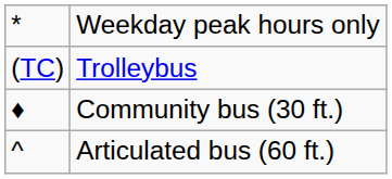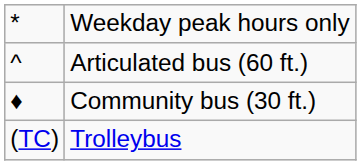 <table class="wikitable">
 <tr>
 <td>*</td>
 <td>Weekday peak hours only</td>
 </tr>
 <tr>
-<td>(<a href='#'>TC</a>)</td>
-<td><a href='#'>Trolleybus</a></td>
+<td>^</td>
+<td>Articulated bus (60 ft.)</td>
 </tr>
 <tr>
 <td>♦</td>
 <td>Community bus (30 ft.)</td>
 </tr>
 <tr>
-<td>^</td>
-<td>Articulated bus (60 ft.)</td>
+<td>(<a href='#'>TC</a>)</td>
+<td><a href='#'>Trolleybus</a></td>
 </tr>
 </table>
